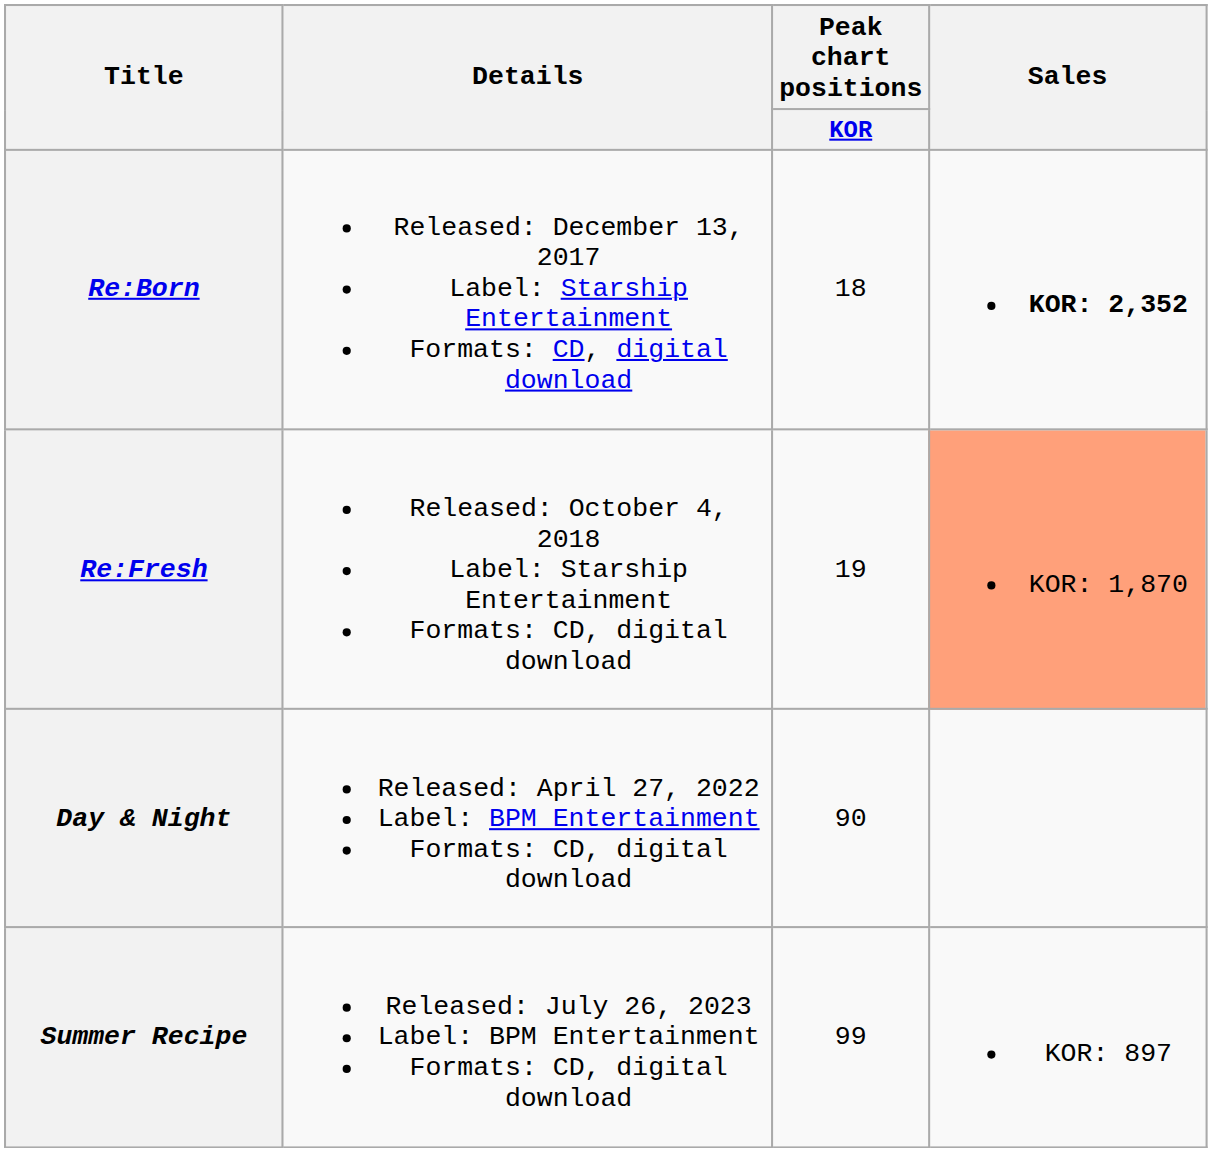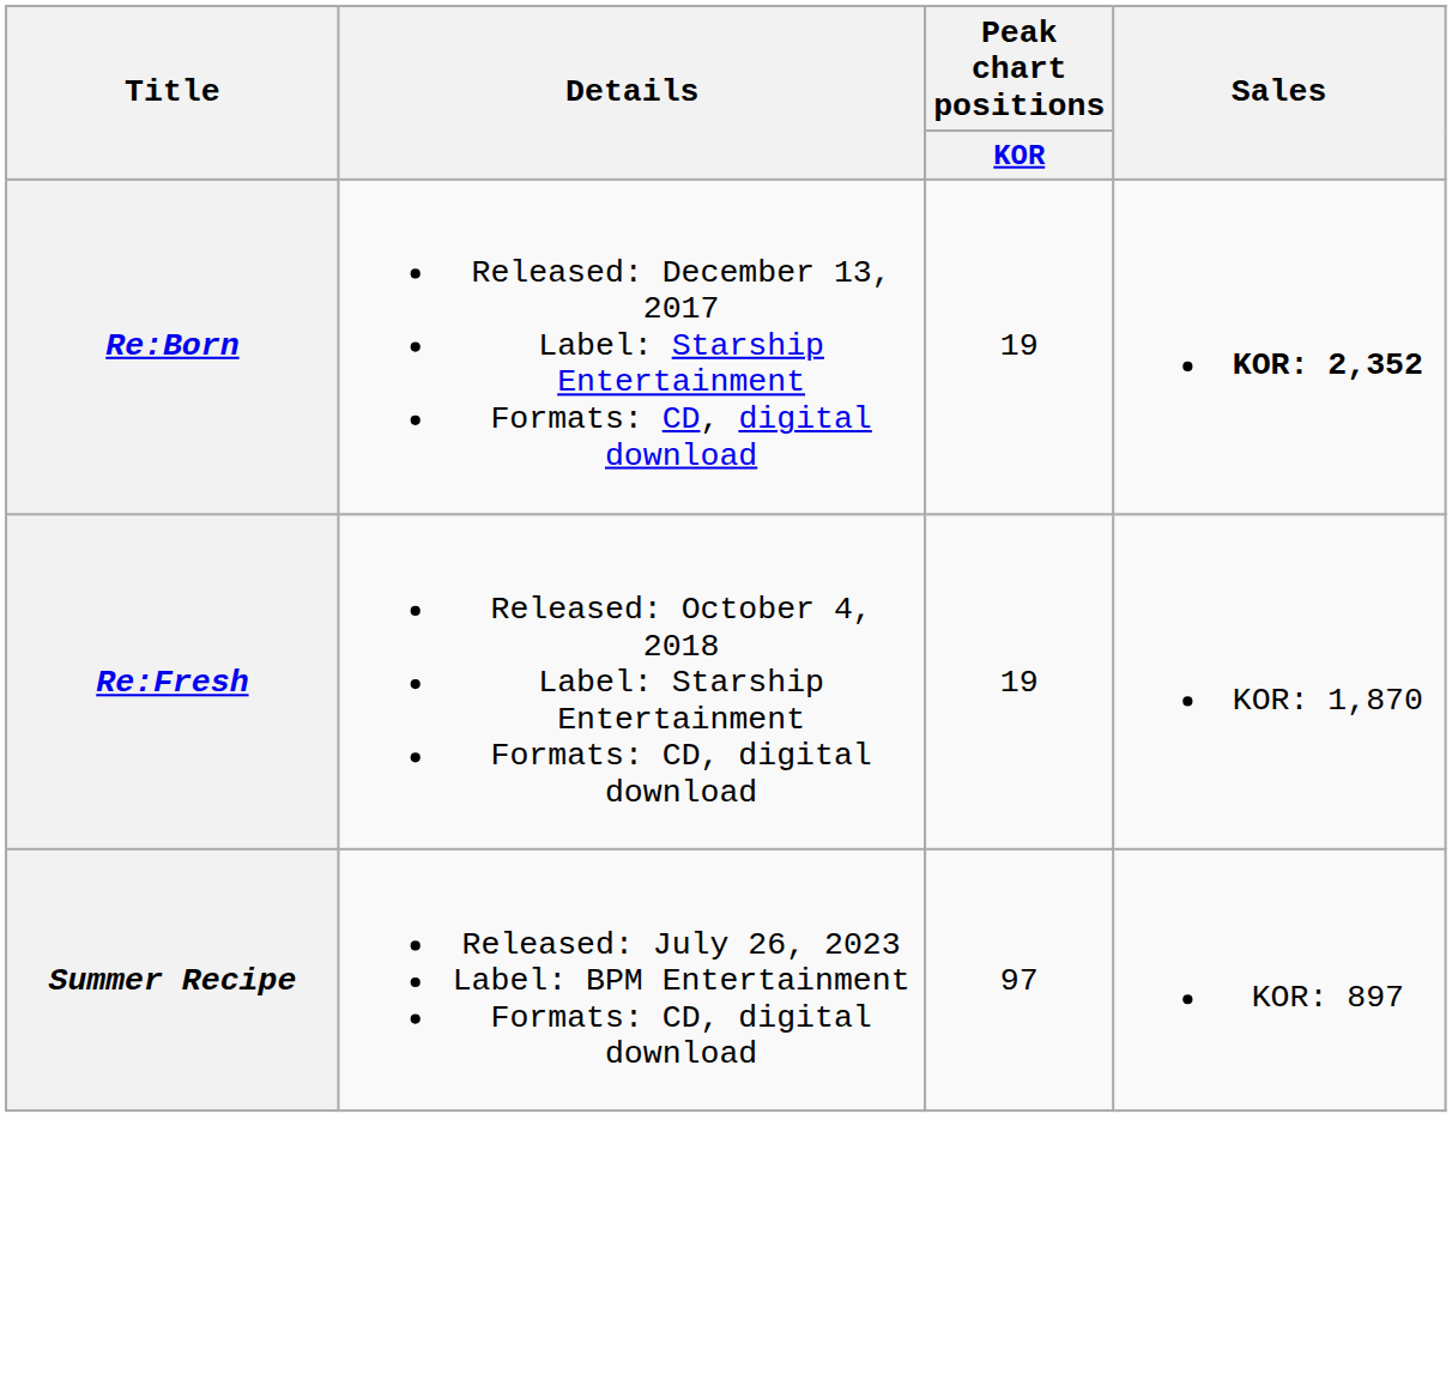 <table class="wikitable plainrowheaders" style="text-align:center">
 <tr>
 <th scope="col" rowspan="2" style="width:10em">Title</th>
 <th scope="col" rowspan="2" style="width:18em">Details</th>
 <th scope="col">Peak chart positions</th>
 <th scope="col" rowspan="2" style="width:10em">Sales</th>
 </tr>
 <tr>
 <th scope="col" style="width:3em;font-size:90%"><a href='#'>KOR</a><br></th>
 </tr>
 <tr>
 <th scope="row"><em><a href='#'>Re:Born</a></em></th>
 <td><br><ul><li>Released: December 13, 2017</li><li>Label: <a href='#'>Starship Entertainment</a></li><li>Formats: <a href='#'>CD</a>, <a href='#'>digital download</a></li></ul></td>
-<td>18</td>
+<td>19</td>
 <td><strong><br><ul><li>KOR: 2,352</li></ul></strong></td>
 </tr>
 <tr>
 <th scope="row"><em><a href='#'>Re:Fresh</a></em></th>
 <td><br><ul><li>Released: October 4, 2018</li><li>Label: Starship Entertainment</li><li>Formats: CD, digital download</li></ul></td>
 <td>19</td>
-<td style="background: lightsalmon;"><br><ul><li>KOR: 1,870</li></ul></td>
-</tr>
-<tr>
-<th scope="row"><em>Day & Night</em></th>
-<td><br><ul><li>Released: April 27, 2022</li><li>Label: <a href='#'>BPM Entertainment</a></li><li>Formats: CD, digital download</li></ul></td>
-<td>90</td>
-<td></td>
+<td><br><ul><li>KOR: 1,870</li></ul></td>
 </tr>
 <tr>
 <th scope="row"><em>Summer Recipe</em></th>
 <td><br><ul><li>Released: July 26, 2023</li><li>Label: BPM Entertainment</li><li>Formats: CD, digital download</li></ul></td>
-<td>99</td>
+<td>97</td>
 <td><br><ul><li>KOR: 897</li></ul></td>
 </tr>
 </table>
